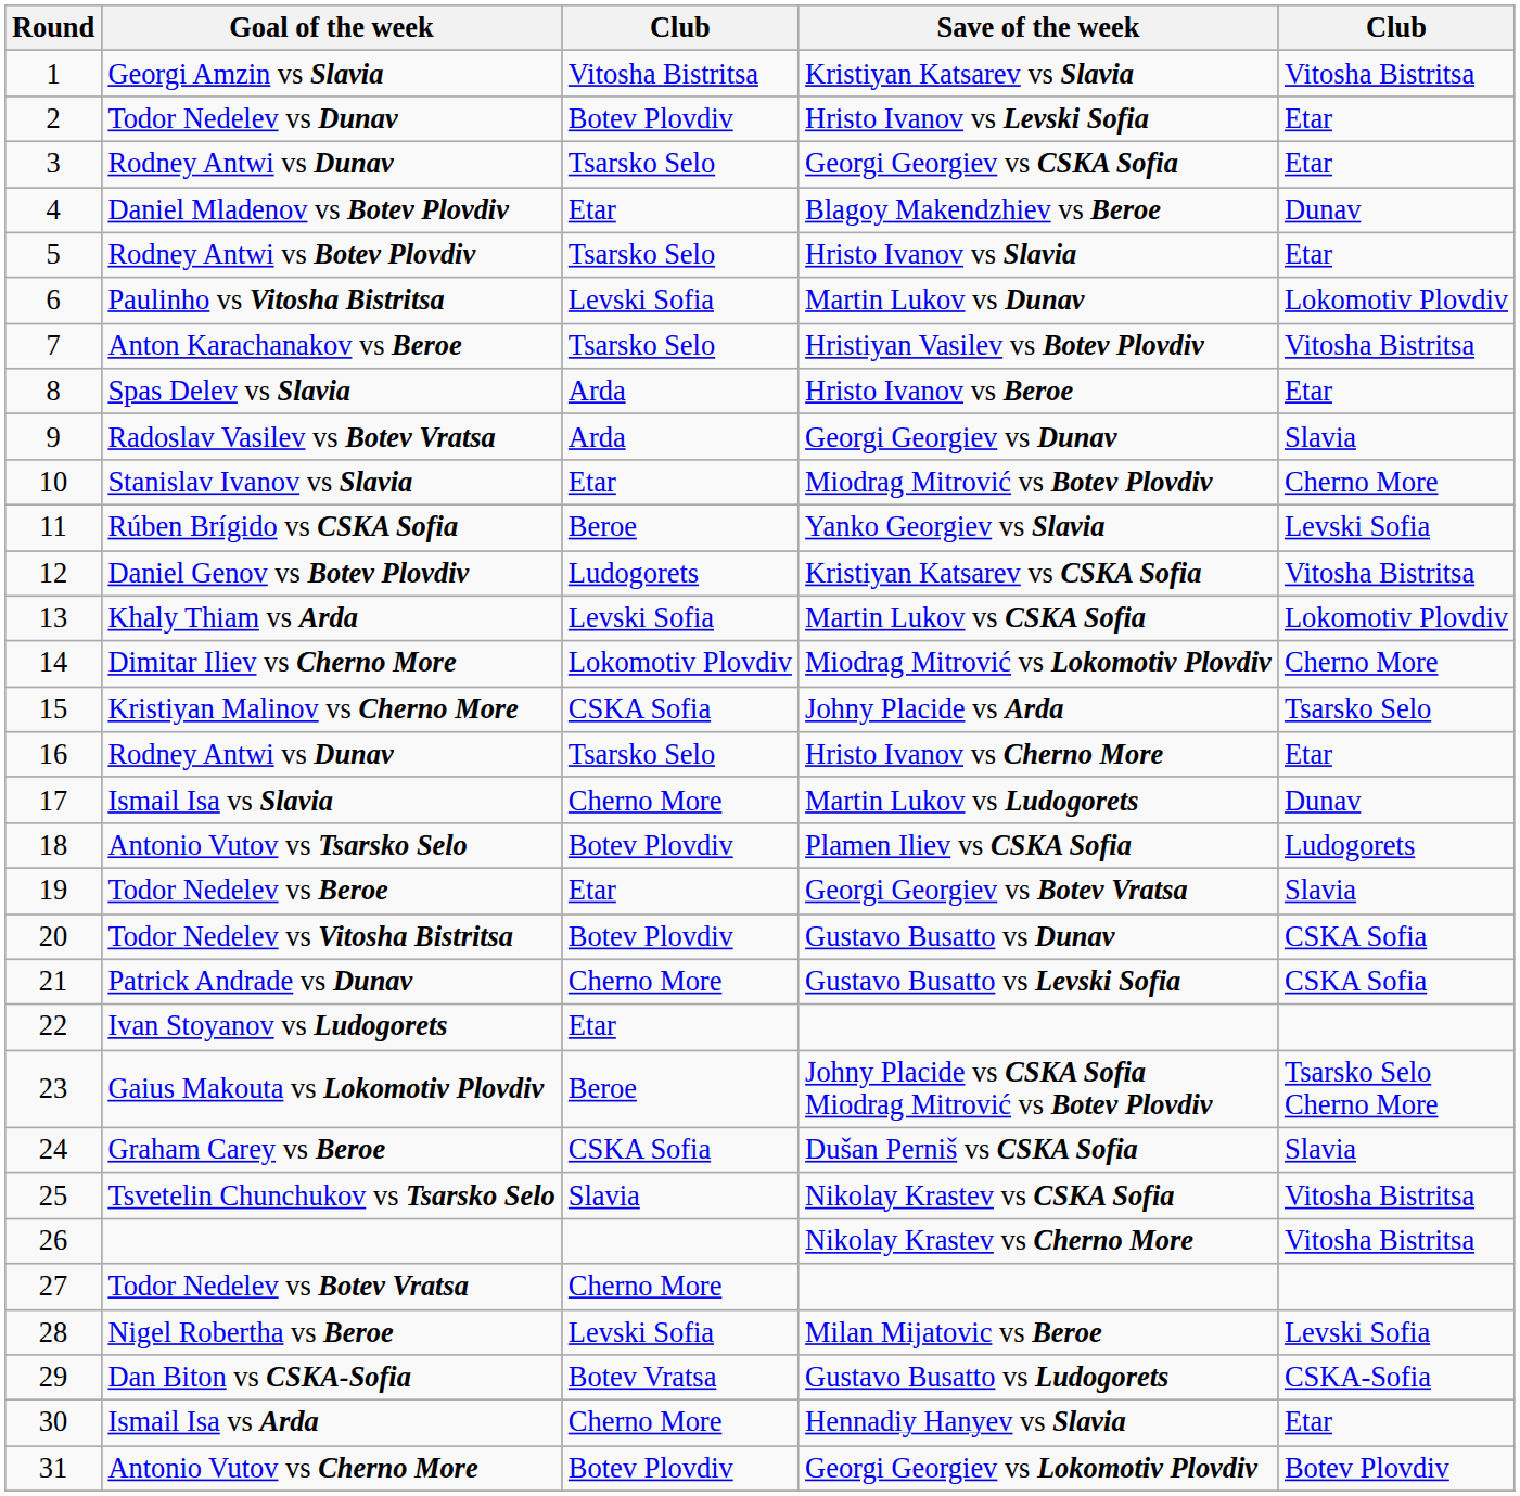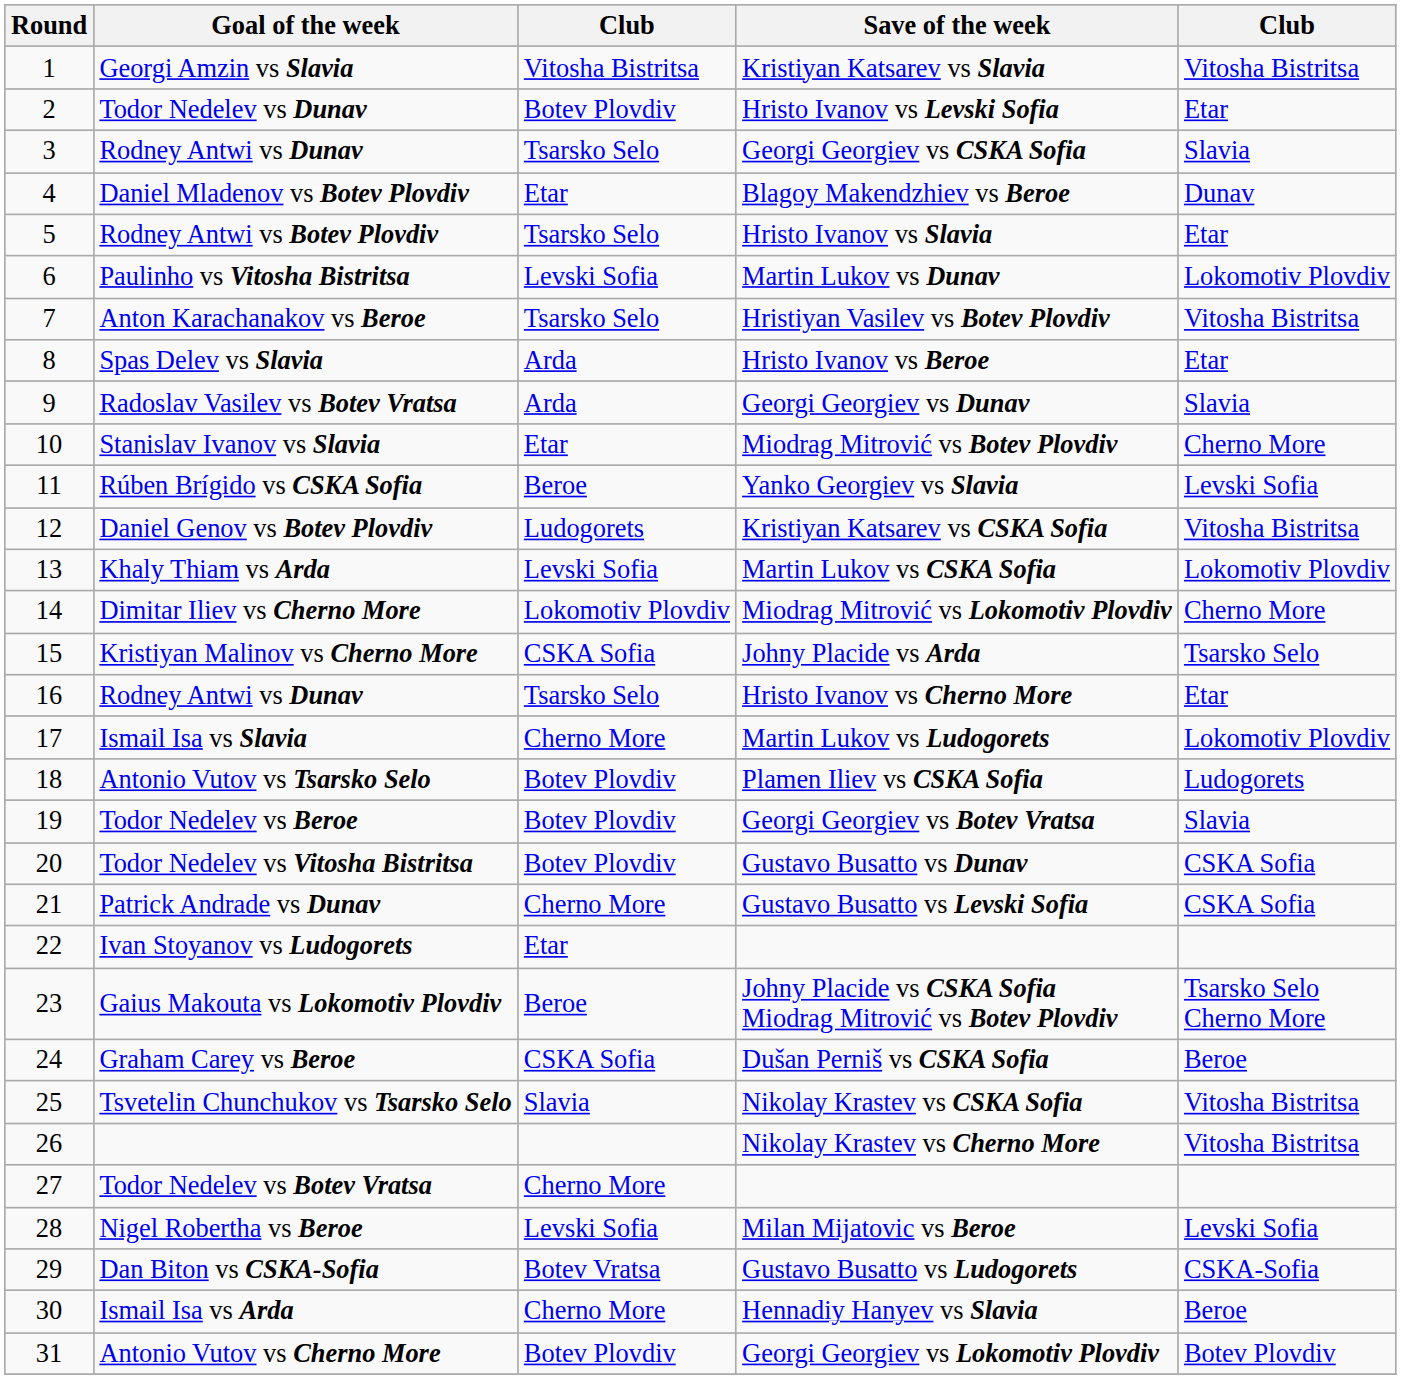 <table class="wikitable" style="text-align:center">
 <tr>
 <th>Round</th>
 <th>Goal of the week</th>
 <th>Club</th>
 <th>Save of the week</th>
 <th>Club</th>
 </tr>
 <tr>
 <td>1</td>
 <td align="left"> <a href='#'>Georgi Amzin</a> vs <strong><em>Slavia</em></strong> </td>
 <td align="left"><a href='#'>Vitosha Bistritsa</a></td>
 <td align="left"> <a href='#'>Kristiyan Katsarev</a> vs <strong><em>Slavia</em></strong> </td>
 <td align="left"><a href='#'>Vitosha Bistritsa</a></td>
 </tr>
 <tr>
 <td>2</td>
 <td align="left"> <a href='#'>Todor Nedelev</a> vs <strong><em>Dunav</em></strong></td>
 <td align="left"><a href='#'>Botev Plovdiv</a></td>
 <td align="left"> <a href='#'>Hristo Ivanov</a> vs <strong><em>Levski Sofia</em></strong> </td>
 <td align="left"><a href='#'>Etar</a></td>
 </tr>
 <tr>
 <td>3</td>
 <td align="left"> <a href='#'>Rodney Antwi</a> vs <strong><em>Dunav</em></strong> </td>
 <td align="left"><a href='#'>Tsarsko Selo</a></td>
 <td align="left"> <a href='#'>Georgi Georgiev</a> vs <strong><em>CSKA Sofia</em></strong> </td>
-<td align="left"><a href='#'>Etar</a></td>
+<td align="left"><a href='#'>Slavia</a></td>
 </tr>
 <tr>
 <td>4</td>
 <td align="left"> <a href='#'>Daniel Mladenov</a> vs <strong><em>Botev Plovdiv</em></strong> </td>
 <td align="left"><a href='#'>Etar</a></td>
 <td align="left"> <a href='#'>Blagoy Makendzhiev</a> vs <strong><em>Beroe</em></strong> </td>
 <td align="left"><a href='#'>Dunav</a></td>
 </tr>
 <tr>
 <td>5</td>
 <td align="left"> <a href='#'>Rodney Antwi</a> vs <strong><em>Botev Plovdiv</em></strong> </td>
 <td align="left"><a href='#'>Tsarsko Selo</a></td>
 <td align="left"> <a href='#'>Hristo Ivanov</a> vs <strong><em>Slavia</em></strong> </td>
 <td align="left"><a href='#'>Etar</a></td>
 </tr>
 <tr>
 <td>6</td>
 <td align="left"> <a href='#'>Paulinho</a> vs <strong><em>Vitosha Bistritsa</em></strong> </td>
 <td align="left"><a href='#'>Levski Sofia</a></td>
 <td align="left"> <a href='#'>Martin Lukov</a> vs <strong><em>Dunav</em></strong> </td>
 <td align="left"><a href='#'>Lokomotiv Plovdiv</a></td>
 </tr>
 <tr>
 <td>7</td>
 <td align="left"> <a href='#'>Anton Karachanakov</a> vs <strong><em>Beroe</em></strong> </td>
 <td align="left"><a href='#'>Tsarsko Selo</a></td>
 <td align="left"> <a href='#'>Hristiyan Vasilev</a> vs <strong><em>Botev Plovdiv</em></strong> </td>
 <td align="left"><a href='#'>Vitosha Bistritsa</a></td>
 </tr>
 <tr>
 <td>8</td>
 <td align="left"> <a href='#'>Spas Delev</a> vs <strong><em>Slavia</em></strong> </td>
 <td align="left"><a href='#'>Arda</a></td>
 <td align="left"> <a href='#'>Hristo Ivanov</a> vs <strong><em>Beroe</em></strong> </td>
 <td align="left"><a href='#'>Etar</a></td>
 </tr>
 <tr>
 <td>9</td>
 <td align="left"> <a href='#'>Radoslav Vasilev</a> vs <strong><em>Botev Vratsa</em></strong> </td>
 <td align="left"><a href='#'>Arda</a></td>
 <td align="left"> <a href='#'>Georgi Georgiev</a> vs <strong><em>Dunav</em></strong> </td>
 <td align="left"><a href='#'>Slavia</a></td>
 </tr>
 <tr>
 <td>10</td>
 <td align="left"> <a href='#'>Stanislav Ivanov</a> vs <strong><em>Slavia</em></strong> </td>
 <td align="left"><a href='#'>Etar</a></td>
 <td align="left"> <a href='#'>Miodrag Mitrović</a> vs <strong><em>Botev Plovdiv</em></strong> </td>
 <td align="left"><a href='#'>Cherno More</a></td>
 </tr>
 <tr>
 <td>11</td>
 <td align="left"> <a href='#'>Rúben Brígido</a> vs <strong><em>CSKA Sofia</em></strong> </td>
 <td align="left"><a href='#'>Beroe</a></td>
 <td align="left"> <a href='#'>Yanko Georgiev</a> vs <strong><em>Slavia</em></strong> </td>
 <td align="left"><a href='#'>Levski Sofia</a></td>
 </tr>
 <tr>
 <td>12</td>
 <td align="left"> <a href='#'>Daniel Genov</a> vs <strong><em>Botev Plovdiv</em></strong> </td>
 <td align="left"><a href='#'>Ludogorets</a></td>
 <td align="left"> <a href='#'>Kristiyan Katsarev</a> vs <strong><em>CSKA Sofia</em></strong> </td>
 <td align="left"><a href='#'>Vitosha Bistritsa</a></td>
 </tr>
 <tr>
 <td>13</td>
 <td align="left"> <a href='#'>Khaly Thiam</a> vs <strong><em>Arda</em></strong> </td>
 <td align="left"><a href='#'>Levski Sofia</a></td>
 <td align="left"> <a href='#'>Martin Lukov</a> vs <strong><em>CSKA Sofia</em></strong> </td>
 <td align="left"><a href='#'>Lokomotiv Plovdiv</a></td>
 </tr>
 <tr>
 <td>14</td>
 <td align="left"> <a href='#'>Dimitar Iliev</a> vs <strong><em>Cherno More</em></strong> </td>
 <td align="left"><a href='#'>Lokomotiv Plovdiv</a></td>
 <td align="left"> <a href='#'>Miodrag Mitrović</a> vs <strong><em>Lokomotiv Plovdiv</em></strong> </td>
 <td align="left"><a href='#'>Cherno More</a></td>
 </tr>
 <tr>
 <td>15</td>
 <td align="left"> <a href='#'>Kristiyan Malinov</a> vs <strong><em>Cherno More</em></strong> </td>
 <td align="left"><a href='#'>CSKA Sofia</a></td>
 <td align="left"> <a href='#'>Johny Placide</a> vs <strong><em>Arda</em></strong> </td>
 <td align="left"><a href='#'>Tsarsko Selo</a></td>
 </tr>
 <tr>
 <td>16</td>
 <td align="left"> <a href='#'>Rodney Antwi</a> vs <strong><em>Dunav</em></strong> </td>
 <td align="left"><a href='#'>Tsarsko Selo</a></td>
 <td align="left"> <a href='#'>Hristo Ivanov</a> vs <strong><em>Cherno More</em></strong> </td>
 <td align="left"><a href='#'>Etar</a></td>
 </tr>
 <tr>
 <td>17</td>
 <td align="left"> <a href='#'>Ismail Isa</a> vs <strong><em>Slavia</em></strong> </td>
 <td align="left"><a href='#'>Cherno More</a></td>
 <td align="left"> <a href='#'>Martin Lukov</a> vs <strong><em>Ludogorets</em></strong> </td>
-<td align="left"><a href='#'>Dunav</a></td>
+<td align="left"><a href='#'>Lokomotiv Plovdiv</a></td>
 </tr>
 <tr>
 <td>18</td>
 <td align="left"> <a href='#'>Antonio Vutov</a> vs <strong><em>Tsarsko Selo</em></strong> </td>
 <td align="left"><a href='#'>Botev Plovdiv</a></td>
 <td align="left"> <a href='#'>Plamen Iliev</a> vs <strong><em>CSKA Sofia</em></strong> </td>
 <td align="left"><a href='#'>Ludogorets</a></td>
 </tr>
 <tr>
 <td>19</td>
 <td align="left"> <a href='#'>Todor Nedelev</a> vs <strong><em>Beroe</em></strong> </td>
-<td align="left"><a href='#'>Etar</a></td>
+<td align="left"><a href='#'>Botev Plovdiv</a></td>
 <td align="left"> <a href='#'>Georgi Georgiev</a> vs <strong><em>Botev Vratsa</em></strong> </td>
 <td align="left"><a href='#'>Slavia</a></td>
 </tr>
 <tr>
 <td>20</td>
 <td align="left"> <a href='#'>Todor Nedelev</a> vs <strong><em>Vitosha Bistritsa</em></strong> </td>
 <td align="left"><a href='#'>Botev Plovdiv</a></td>
 <td align="left"> <a href='#'>Gustavo Busatto</a> vs <strong><em>Dunav</em></strong> </td>
 <td align="left"><a href='#'>CSKA Sofia</a></td>
 </tr>
 <tr>
 <td>21</td>
 <td align="left"> <a href='#'>Patrick Andrade</a> vs <strong><em>Dunav</em></strong> </td>
 <td align="left"><a href='#'>Cherno More</a></td>
 <td align="left"> <a href='#'>Gustavo Busatto</a> vs <strong><em>Levski Sofia</em></strong> </td>
 <td align="left"><a href='#'>CSKA Sofia</a></td>
 </tr>
 <tr>
 <td>22</td>
 <td align="left"> <a href='#'>Ivan Stoyanov</a> vs <strong><em>Ludogorets</em></strong> </td>
 <td align="left"><a href='#'>Etar</a></td>
 <td align="left"></td>
 <td align="left"></td>
 </tr>
 <tr>
 <td>23</td>
 <td align="left"> <a href='#'>Gaius Makouta</a> vs <strong><em>Lokomotiv Plovdiv</em></strong> </td>
 <td align="left"><a href='#'>Beroe</a></td>
 <td align="left"> <a href='#'>Johny Placide</a> vs <strong><em>CSKA Sofia</em></strong> <br> <a href='#'>Miodrag Mitrović</a> vs <strong><em>Botev Plovdiv</em></strong> </td>
 <td align="left"><a href='#'>Tsarsko Selo</a><br><a href='#'>Cherno More</a></td>
 </tr>
 <tr>
 <td>24</td>
 <td align="left"> <a href='#'>Graham Carey</a> vs <strong><em>Beroe</em></strong> </td>
 <td align="left"><a href='#'>CSKA Sofia</a></td>
 <td align="left"> <a href='#'>Dušan Perniš</a> vs <strong><em>CSKA Sofia</em></strong> </td>
-<td align="left"><a href='#'>Slavia</a></td>
+<td align="left"><a href='#'>Beroe</a></td>
 </tr>
 <tr>
 <td>25</td>
 <td align="left"> <a href='#'>Tsvetelin Chunchukov</a> vs <strong><em>Tsarsko Selo</em></strong> </td>
 <td align="left"><a href='#'>Slavia</a></td>
 <td align="left"> <a href='#'>Nikolay Krastev</a> vs <strong><em>CSKA Sofia</em></strong> </td>
 <td align="left"><a href='#'>Vitosha Bistritsa</a></td>
 </tr>
 <tr>
 <td>26</td>
 <td align="left"></td>
 <td align="left"></td>
 <td align="left"> <a href='#'>Nikolay Krastev</a> vs <strong><em>Cherno More</em></strong> </td>
 <td align="left"><a href='#'>Vitosha Bistritsa</a></td>
 </tr>
 <tr>
 <td>27</td>
 <td align="left"> <a href='#'>Todor Nedelev</a> vs <strong><em>Botev Vratsa</em></strong> </td>
 <td align="left"><a href='#'>Cherno More</a></td>
 <td align="left"></td>
 <td align="left"></td>
 </tr>
 <tr>
 <td>28</td>
 <td align="left"> <a href='#'>Nigel Robertha</a> vs <strong><em>Beroe</em></strong> </td>
 <td align="left"><a href='#'>Levski Sofia</a></td>
 <td align="left"> <a href='#'>Milan Mijatovic</a> vs <strong><em>Beroe</em></strong> </td>
 <td align="left"><a href='#'>Levski Sofia</a></td>
 </tr>
 <tr>
 <td>29</td>
 <td align="left"> <a href='#'>Dan Biton</a> vs <strong><em>CSKA-Sofia</em></strong> </td>
 <td align="left"><a href='#'>Botev Vratsa</a></td>
 <td align="left"> <a href='#'>Gustavo Busatto</a> vs <strong><em>Ludogorets</em></strong> </td>
 <td align="left"><a href='#'>CSKA-Sofia</a></td>
 </tr>
 <tr>
 <td>30</td>
 <td align="left"> <a href='#'>Ismail Isa</a> vs <strong><em>Arda</em></strong> </td>
 <td align="left"><a href='#'>Cherno More</a></td>
 <td align="left"> <a href='#'>Hennadiy Hanyev</a> vs <strong><em>Slavia</em></strong> </td>
-<td align="left"><a href='#'>Etar</a></td>
+<td align="left"><a href='#'>Beroe</a></td>
 </tr>
 <tr>
 <td>31</td>
 <td align="left"> <a href='#'>Antonio Vutov</a> vs <strong><em>Cherno More</em></strong> </td>
 <td align="left"><a href='#'>Botev Plovdiv</a></td>
 <td align="left"> <a href='#'>Georgi Georgiev</a> vs <strong><em>Lokomotiv Plovdiv</em></strong> </td>
 <td align="left"><a href='#'>Botev Plovdiv</a></td>
 </tr>
 <tr>
 </tr>
 </table>
